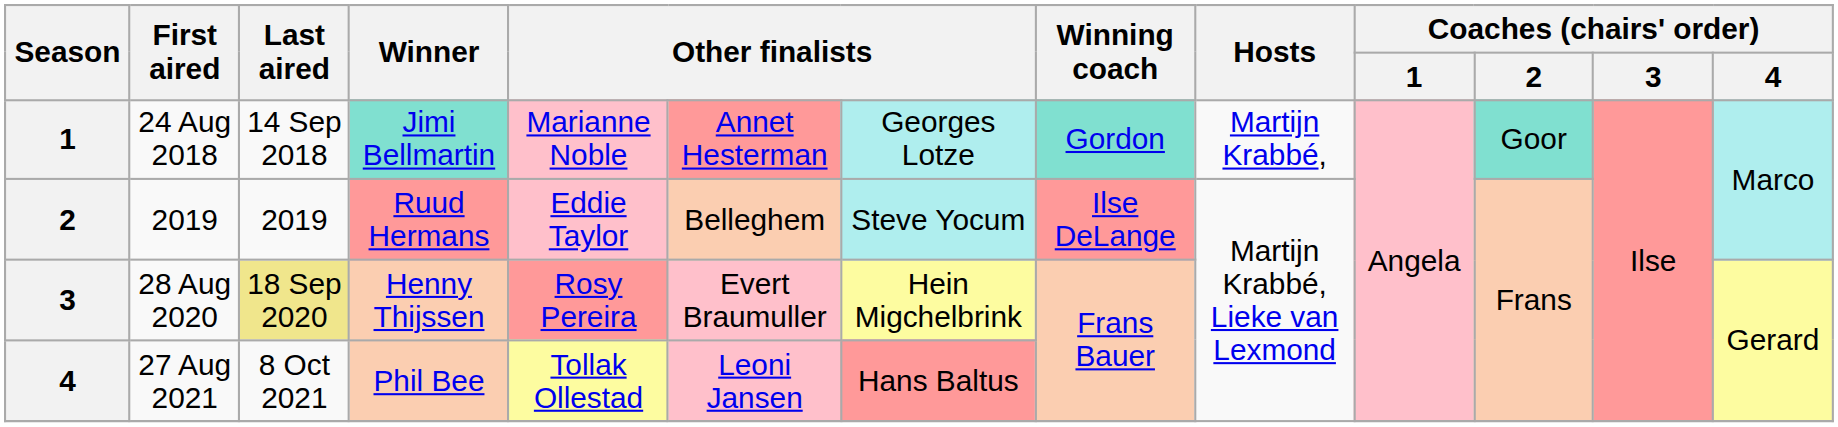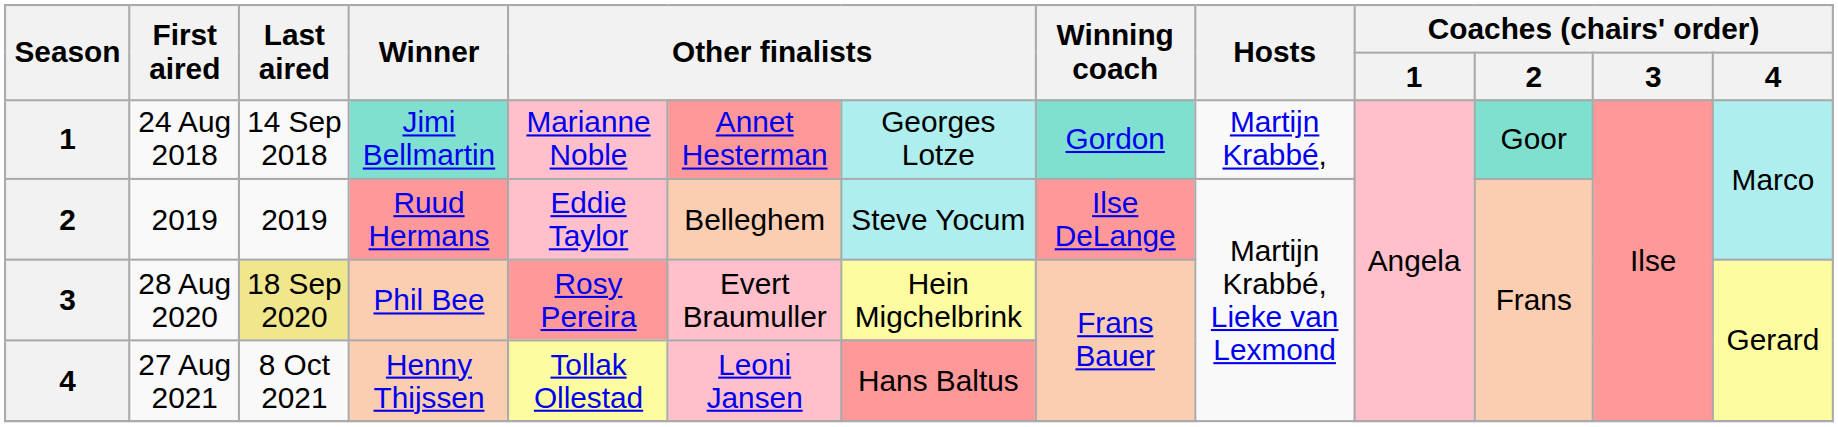 <table class="wikitable" style="text-align:center; font-size:90%; line-height:16px; width:100%">
 <tr>
 <th rowspan="2" scope="col" width="03%">Season</th>
 <th rowspan="2" scope="col" width="5.5%">First aired</th>
 <th rowspan="2" scope="col" width="5.5%">Last aired</th>
 <th rowspan="2" scope="col" width="08%">Winner</th>
 <th rowspan="2" colspan="3" width="24%">Other finalists</th>
 <th rowspan="2" scope="col" width="08%">Winning coach</th>
 <th rowspan="2" scope="col" width="08%">Hosts</th>
 <th scope="row" colspan="4" width="20%">Coaches (chairs' order)</th>
 </tr>
 <tr>
 <th width="6%">1</th>
 <th width="6%">2</th>
 <th width="6%">3</th>
 <th width="6%">4</th>
 </tr>
 <tr>
 <th>1</th>
 <td>24 Aug 2018</td>
 <td>14 Sep 2018</td>
 <td style="background:#80e0d0"><a href='#'>Jimi Bellmartin</a></td>
 <td style="background:pink; width:08%"><a href='#'>Marianne Noble</a></td>
 <td style="background:#ff9999; width:08%"><a href='#'>Annet Hesterman</a></td>
 <td style="background:#afeeee; width:08%">Georges Lotze</td>
 <td style="background:#80e0d0"> <a href='#'>Gordon</a></td>
 <td><a href='#'>Martijn Krabbé</a>, </td>
 <td style="background:pink" rowspan="4">Angela</td>
 <td style="background:#80e0d0"> Goor</td>
 <td style="background:#ff9999" rowspan="4">Ilse</td>
 <td style="background:#afeeee" rowspan="2">Marco</td>
 </tr>
 <tr>
 <th>2</th>
 <td> 2019</td>
 <td> 2019</td>
 <td style="background:#ff9999"><a href='#'>Ruud Hermans</a></td>
 <td style="background:pink"><a href='#'>Eddie Taylor</a></td>
 <td style="background:#fbceb1"> Belleghem</td>
 <td style="background:#afeeee">Steve Yocum</td>
 <td style="background:#ff9999"><a href='#'>Ilse DeLange</a></td>
 <td rowspan="4">Martijn Krabbé,<br><a href='#'>Lieke van Lexmond</a></td>
 <td style="background:#fbceb1" rowspan="3">Frans</td>
 </tr>
 <tr>
 <th>3</th>
 <td>28 Aug<br> 2020</td>
 <td style="background: khaki;">18 Sep 2020</td>
-<td style="background:#fbceb1"><a href='#'>Henny Thijssen</a></td>
+<td style="background:#fbceb1"><a href='#'>Phil Bee</a></td>
 <td style="background:#ff9999"><a href='#'>Rosy Pereira</a></td>
 <td style="background:pink">Evert Braumuller</td>
 <td style="background:#FDFCA0">Hein Migchelbrink</td>
 <td rowspan=2 style="background:#fbceb1"><a href='#'>Frans Bauer</a></td>
 <td rowspan=2 style="background:#FDFCA0">Gerard</td>
 </tr>
 <tr>
 <th>4</th>
 <td>27 Aug<br> 2021</td>
 <td>8 Oct 2021</td>
-<td style="background:#fbceb1"><a href='#'>Phil Bee</a></td>
+<td style="background:#fbceb1"><a href='#'>Henny Thijssen</a></td>
 <td style="background:#FDFCA0"><a href='#'>Tollak Ollestad</a></td>
 <td style="background:pink"><a href='#'>Leoni Jansen</a></td>
 <td style="background:#ff9999">Hans Baltus</td>
 </tr>
 <tr>
 </tr>
 </table>
